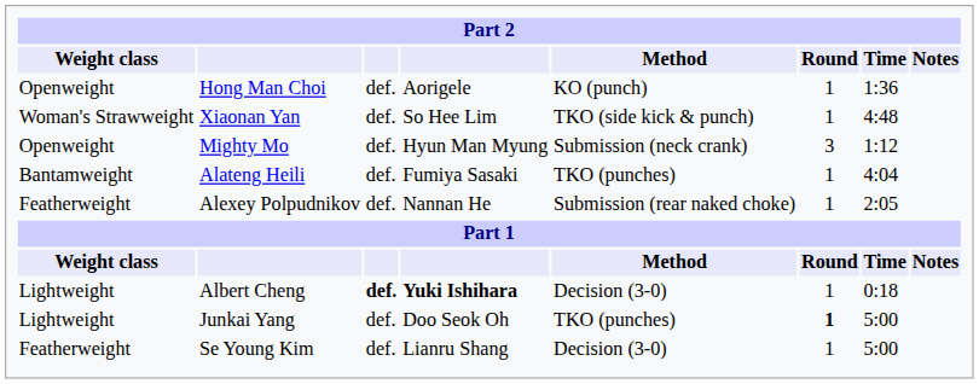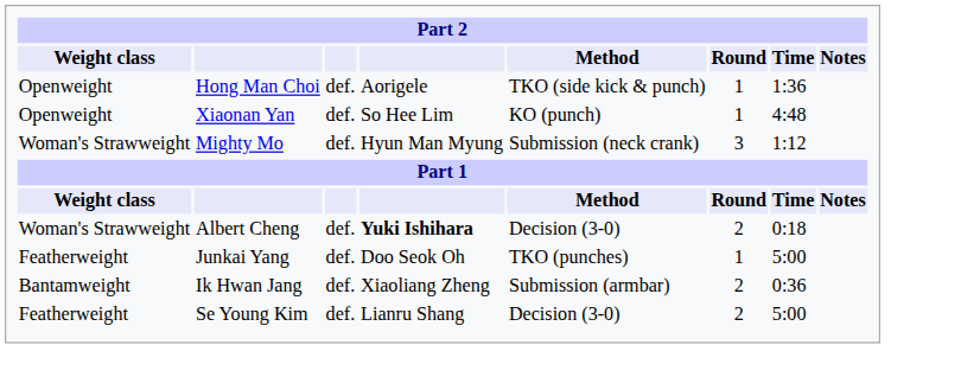 <table style="font-size: 84%; border: 1px solid darkgray; padding: 0.43em; background-color: #F8F9FA;">
 <tr>
 <th colspan="8" style="background-color: #ccf; color: #000080; text-align: center;">Part 2</th>
 </tr>
 <tr>
 <th colspan="1" style="background-color: #E6E8FA; color: #000000; text-align: center;">Weight class</th>
 <th colspan="1" style="background-color: #E6E8FA; color: #000000; text-align: center;"></th>
 <th colspan="1" style="background-color: #E6E8FA; color: #000000; text-align: center;"></th>
 <th colspan="1" style="background-color: #E6E8FA; color: #000000; text-align: center;"></th>
 <th colspan="1" style="background-color: #E6E8FA; color: #000000; text-align: center;">Method</th>
 <th colspan="1" style="background-color: #E6E8FA; color: #000000; text-align: center;">Round</th>
 <th colspan="1" style="background-color: #E6E8FA; color: #000000; text-align: center;">Time</th>
 <th colspan="1" style="background-color: #E6E8FA; color: #000000; text-align: center;">Notes</th>
 </tr>
 <tr>
 <td>Openweight</td>
 <td> <a href='#'>Hong Man Choi</a></td>
 <td>def.</td>
 <td> Aorigele</td>
-<td>KO (punch)</td>
+<td>TKO (side kick & punch)</td>
 <td align="center">1</td>
 <td>1:36</td>
 <td></td>
 </tr>
 <tr>
-<td>Woman's Strawweight</td>
+<td>Openweight</td>
 <td> <a href='#'>Xiaonan Yan</a></td>
 <td>def.</td>
 <td> So Hee Lim</td>
-<td>TKO (side kick & punch)</td>
+<td>KO (punch)</td>
 <td align="center">1</td>
 <td>4:48</td>
 <td></td>
 </tr>
 <tr>
-<td>Openweight</td>
+<td>Woman's Strawweight</td>
 <td> <a href='#'>Mighty Mo</a></td>
 <td>def.</td>
 <td> Hyun Man Myung</td>
 <td>Submission (neck crank)</td>
 <td align="center">3</td>
 <td>1:12</td>
-<td></td>
-</tr>
-<tr>
-<td>Bantamweight</td>
-<td> <a href='#'>Alateng Heili</a></td>
-<td>def.</td>
-<td> Fumiya Sasaki</td>
-<td>TKO (punches)</td>
-<td align="center">1</td>
-<td>4:04</td>
-<td></td>
-</tr>
-<tr>
-<td>Featherweight</td>
-<td> Alexey Polpudnikov</td>
-<td>def.</td>
-<td> Nannan He</td>
-<td>Submission (rear naked choke)</td>
-<td align="center">1</td>
-<td>2:05</td>
 <td></td>
 </tr>
 <tr>
 <th colspan="8" style="background-color: #ccf; color: #000080; text-align: center;">Part 1</th>
 </tr>
 <tr>
 <th colspan="1" style="background-color: #E6E8FA; color: #000000; text-align: center;">Weight class</th>
 <th colspan="1" style="background-color: #E6E8FA; color: #000000; text-align: center;"></th>
 <th colspan="1" style="background-color: #E6E8FA; color: #000000; text-align: center;"></th>
 <th colspan="1" style="background-color: #E6E8FA; color: #000000; text-align: center;"></th>
 <th colspan="1" style="background-color: #E6E8FA; color: #000000; text-align: center;">Method</th>
 <th colspan="1" style="background-color: #E6E8FA; color: #000000; text-align: center;">Round</th>
 <th colspan="1" style="background-color: #E6E8FA; color: #000000; text-align: center;">Time</th>
 <th colspan="1" style="background-color: #E6E8FA; color: #000000; text-align: center;">Notes</th>
 </tr>
 <tr>
-<td>Lightweight</td>
+<td>Woman's Strawweight</td>
 <td> Albert Cheng</td>
-<td><strong>def.</strong></td>
+<td>def.</td>
 <td><strong> Yuki Ishihara</strong></td>
 <td>Decision (3-0)</td>
-<td align="center">1</td>
+<td align="center">2</td>
 <td>0:18</td>
 <td></td>
 </tr>
 <tr>
-<td>Lightweight</td>
+<td>Featherweight</td>
 <td> Junkai Yang</td>
 <td>def.</td>
 <td> Doo Seok Oh</td>
 <td>TKO (punches)</td>
-<td align="center"><strong>1</strong></td>
+<td align="center">1</td>
 <td>5:00</td>
+<td></td>
+</tr>
+<tr>
+<td>Bantamweight</td>
+<td> Ik Hwan Jang</td>
+<td>def.</td>
+<td> Xiaoliang Zheng</td>
+<td>Submission (armbar)</td>
+<td align="center">2</td>
+<td>0:36</td>
 <td></td>
 </tr>
 <tr>
 <td>Featherweight</td>
 <td> Se Young Kim</td>
 <td>def.</td>
 <td> Lianru Shang</td>
 <td>Decision (3-0)</td>
-<td align="center">1</td>
+<td align="center">2</td>
 <td>5:00</td>
 <td></td>
 </tr>
 <tr>
 </tr>
 </table>
